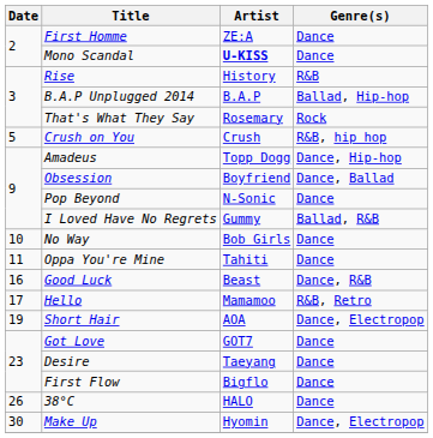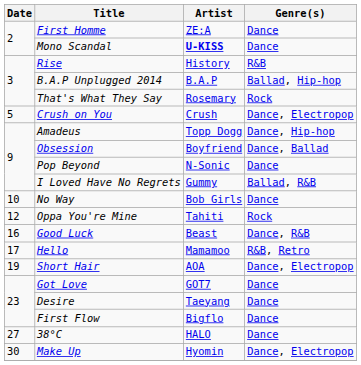 <table class="wikitable" style="text-align: left;">
 <tr>
 <th>Date</th>
 <th>Title</th>
 <th>Artist</th>
 <th>Genre(s)</th>
 </tr>
 <tr>
 <td rowspan="2">2</td>
 <td><em><a href='#'>First Homme</a></em></td>
 <td><a href='#'>ZE:A</a></td>
 <td><a href='#'>Dance</a></td>
 </tr>
 <tr>
 <td><em>Mono Scandal</em></td>
 <td><strong><a href='#'>U-KISS</a></strong></td>
 <td><a href='#'>Dance</a></td>
 </tr>
 <tr>
 <td rowspan="3">3</td>
 <td><em><a href='#'>Rise</a></em></td>
 <td><a href='#'>History</a></td>
 <td><a href='#'>R&B</a></td>
 </tr>
 <tr>
 <td><em>B.A.P Unplugged 2014</em></td>
 <td><a href='#'>B.A.P</a></td>
 <td><a href='#'>Ballad</a>, <a href='#'>Hip-hop</a></td>
 </tr>
 <tr>
 <td><em>That's What They Say</em></td>
 <td><a href='#'>Rosemary</a></td>
 <td><a href='#'>Rock</a></td>
 </tr>
 <tr>
 <td>5</td>
 <td><em><a href='#'>Crush on You</a></em></td>
 <td><a href='#'>Crush</a></td>
-<td><a href='#'>R&B</a>, <a href='#'>hip hop</a></td>
+<td><a href='#'>Dance</a>, <a href='#'>Electropop</a></td>
 </tr>
 <tr>
 <td rowspan="4">9</td>
 <td><em>Amadeus</em></td>
 <td><a href='#'>Topp Dogg</a></td>
 <td><a href='#'>Dance</a>, <a href='#'>Hip-hop</a></td>
 </tr>
 <tr>
 <td><em><a href='#'>Obsession</a></em></td>
 <td><a href='#'>Boyfriend</a></td>
 <td><a href='#'>Dance</a>, <a href='#'>Ballad</a></td>
 </tr>
 <tr>
 <td><em>Pop Beyond</em></td>
 <td><a href='#'>N-Sonic</a></td>
 <td><a href='#'>Dance</a></td>
 </tr>
 <tr>
 <td><em>I Loved Have No Regrets</em></td>
 <td><a href='#'>Gummy</a></td>
 <td><a href='#'>Ballad</a>, <a href='#'>R&B</a></td>
 </tr>
 <tr>
 <td>10</td>
 <td><em>No Way</em></td>
 <td><a href='#'>Bob Girls</a></td>
 <td><a href='#'>Dance</a></td>
 </tr>
 <tr>
-<td rowspan="1">11</td>
+<td rowspan="1">12</td>
 <td><em>Oppa You're Mine</em></td>
 <td><a href='#'>Tahiti</a></td>
-<td><a href='#'>Dance</a></td>
+<td><a href='#'>Rock</a></td>
 </tr>
 <tr>
 <td>16</td>
 <td><em><a href='#'>Good Luck</a></em></td>
 <td><a href='#'>Beast</a></td>
 <td><a href='#'>Dance</a>, <a href='#'>R&B</a></td>
 </tr>
 <tr>
 <td>17</td>
 <td><em><a href='#'>Hello</a></em></td>
 <td><a href='#'>Mamamoo</a></td>
 <td><a href='#'>R&B</a>, <a href='#'>Retro</a></td>
 </tr>
 <tr>
 <td>19</td>
 <td><em><a href='#'>Short Hair</a></em></td>
 <td><a href='#'>AOA</a></td>
 <td><a href='#'>Dance</a>, <a href='#'>Electropop</a></td>
 </tr>
 <tr>
 <td rowspan="3">23</td>
 <td><em><a href='#'>Got Love</a></em></td>
 <td><a href='#'>GOT7</a></td>
 <td><a href='#'>Dance</a></td>
 </tr>
 <tr>
 <td><em>Desire</em></td>
 <td><a href='#'>Taeyang</a></td>
 <td><a href='#'>Dance</a></td>
 </tr>
 <tr>
 <td><em>First Flow</em></td>
 <td><a href='#'>Bigflo</a></td>
 <td><a href='#'>Dance</a></td>
 </tr>
 <tr>
-<td>26</td>
+<td>27</td>
 <td><em>38°C</em></td>
 <td><a href='#'>HALO</a></td>
 <td><a href='#'>Dance</a></td>
 </tr>
 <tr>
 <td>30</td>
 <td><em><a href='#'>Make Up</a></em></td>
 <td><a href='#'>Hyomin</a></td>
 <td><a href='#'>Dance</a>, <a href='#'>Electropop</a></td>
 </tr>
 <tr>
 </tr>
 </table>
